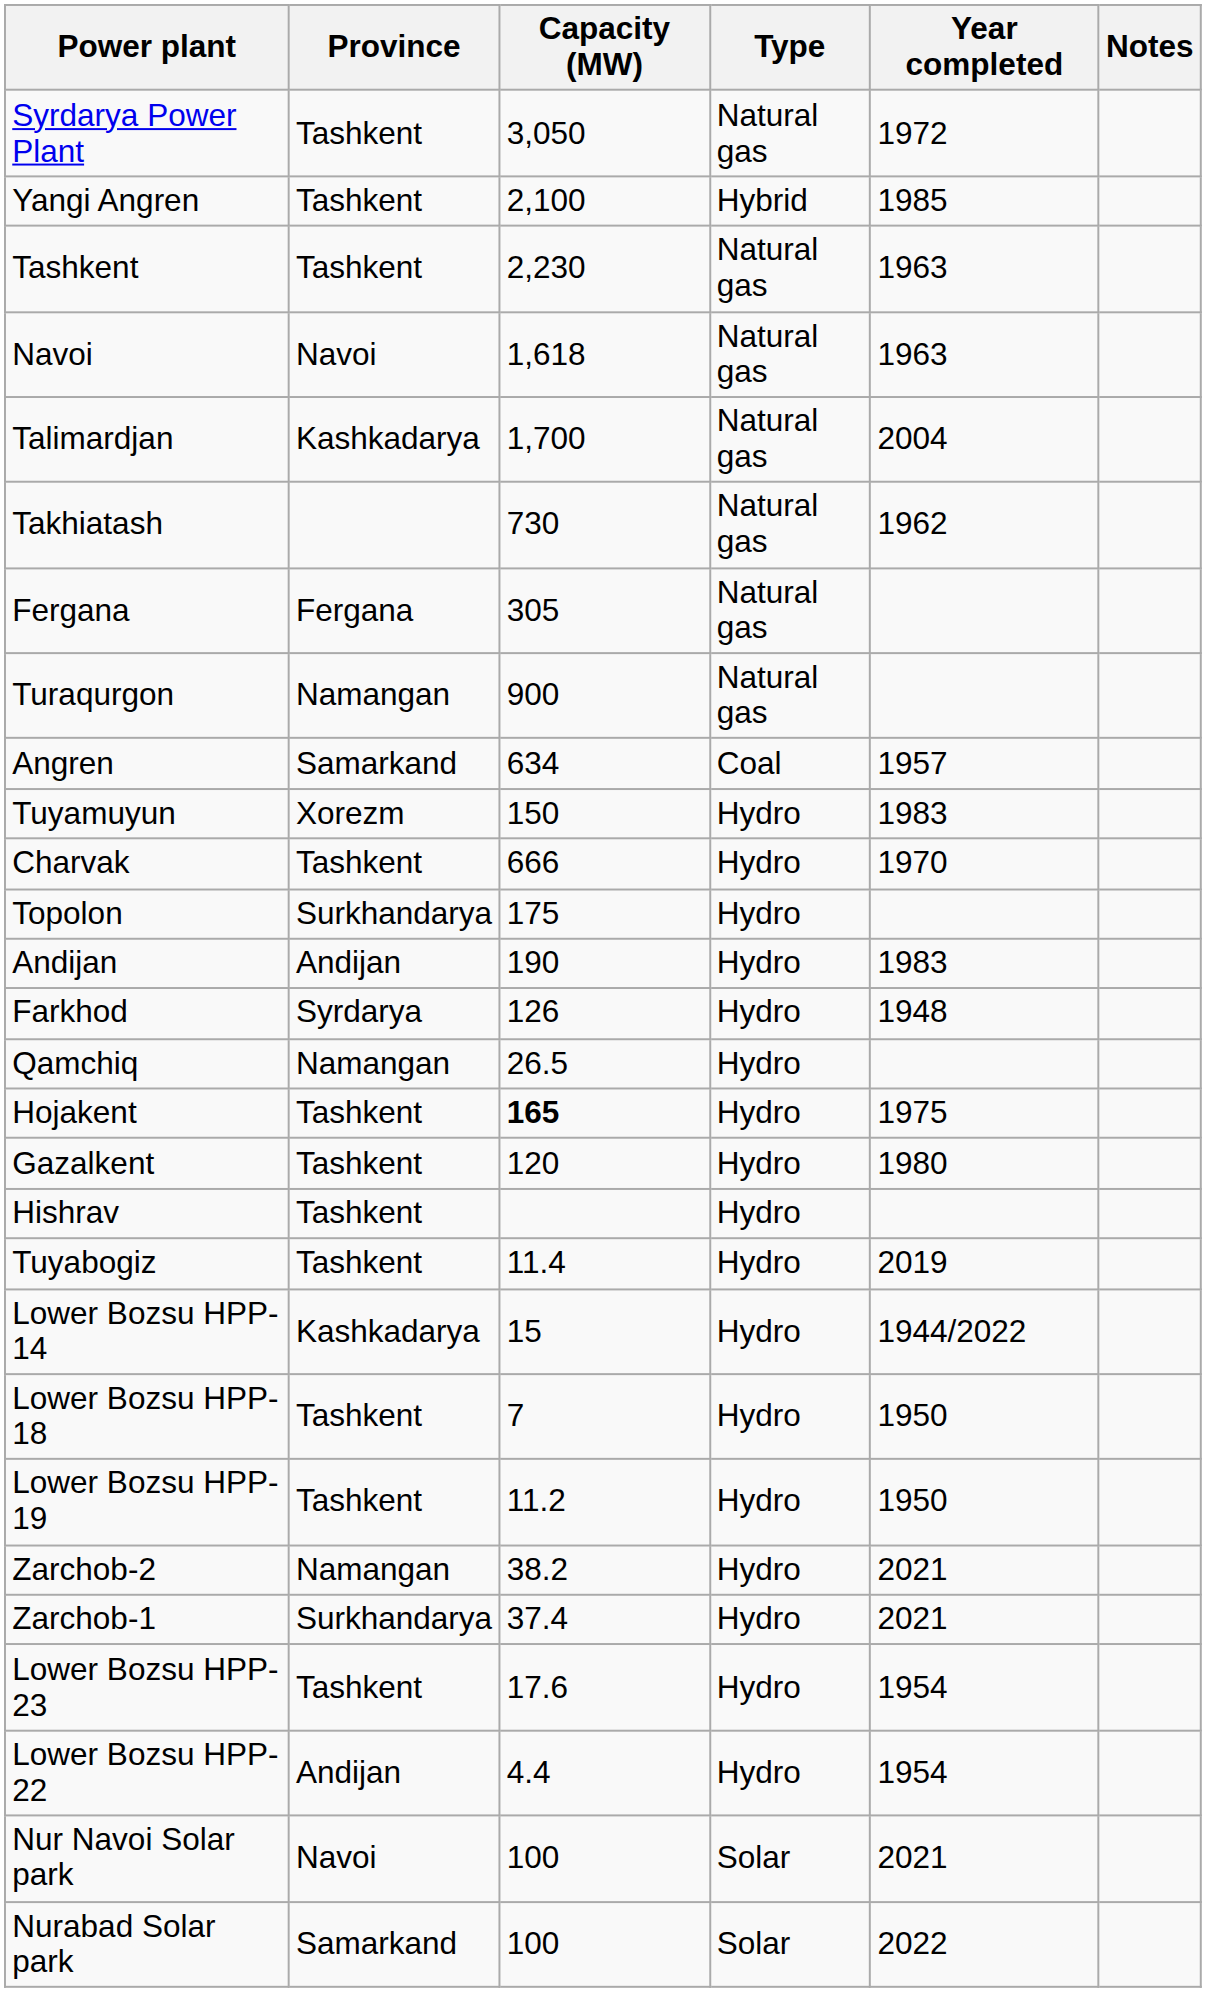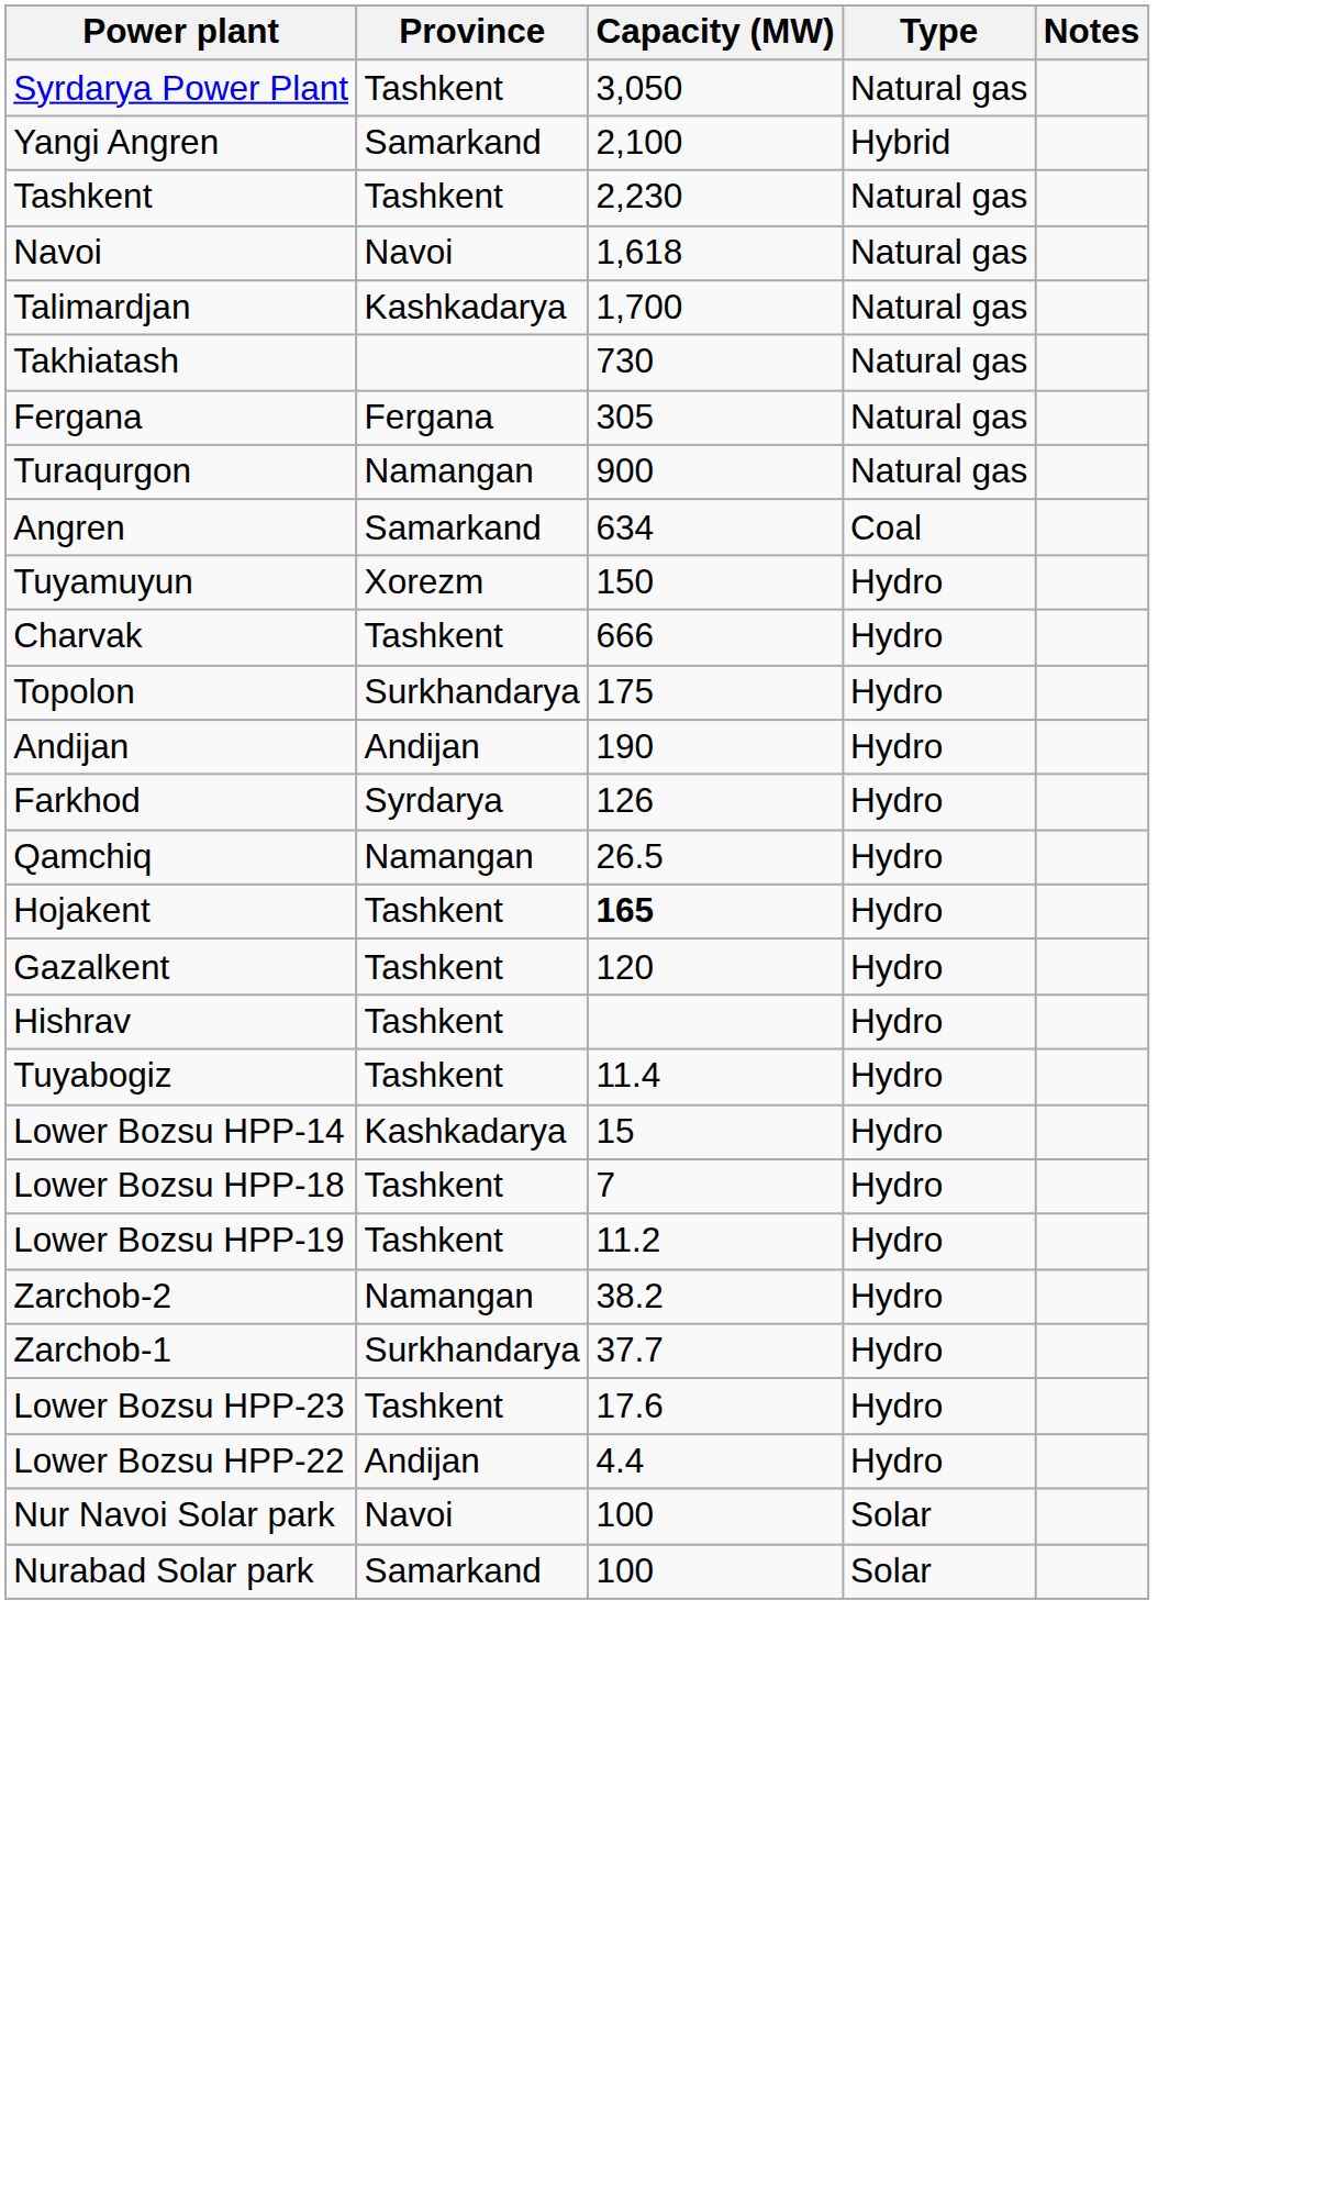 <table class="wikitable sortable">
 <tr>
 <th>Power plant</th>
 <th>Province</th>
 <th>Capacity (MW)</th>
 <th>Type</th>
-<th>Year completed</th>
 <th>Notes</th>
 </tr>
 <tr>
 <td><a href='#'>Syrdarya Power Plant</a></td>
 <td>Tashkent</td>
 <td>3,050</td>
 <td>Natural gas</td>
-<td>1972</td>
 <td></td>
 </tr>
 <tr>
 <td>Yangi Angren</td>
-<td>Tashkent</td>
+<td>Samarkand</td>
 <td>2,100</td>
 <td>Hybrid</td>
-<td>1985</td>
 <td></td>
 </tr>
 <tr>
 <td>Tashkent</td>
 <td>Tashkent</td>
 <td>2,230</td>
 <td>Natural gas</td>
-<td>1963</td>
 <td></td>
 </tr>
 <tr>
 <td>Navoi</td>
 <td>Navoi</td>
 <td>1,618</td>
 <td>Natural gas</td>
-<td>1963</td>
 <td></td>
 </tr>
 <tr>
 <td>Talimardjan</td>
 <td>Kashkadarya</td>
 <td>1,700</td>
 <td>Natural gas</td>
-<td>2004</td>
 <td></td>
 </tr>
 <tr>
 <td>Takhiatash</td>
 <td></td>
 <td>730</td>
 <td>Natural gas</td>
-<td>1962</td>
 <td></td>
 </tr>
 <tr>
 <td>Fergana</td>
 <td>Fergana</td>
 <td>305</td>
 <td>Natural gas</td>
 <td></td>
-<td></td>
 </tr>
 <tr>
 <td>Turaqurgon</td>
 <td>Namangan</td>
 <td>900</td>
 <td>Natural gas</td>
 <td></td>
-<td></td>
 </tr>
 <tr>
 <td>Angren</td>
 <td>Samarkand</td>
 <td>634</td>
 <td>Coal</td>
-<td>1957</td>
 <td></td>
 </tr>
 <tr>
 <td>Tuyamuyun</td>
 <td>Xorezm</td>
 <td>150</td>
 <td>Hydro</td>
-<td>1983</td>
 <td></td>
 </tr>
 <tr>
 <td>Charvak</td>
 <td>Tashkent</td>
 <td>666</td>
 <td>Hydro</td>
-<td>1970</td>
 <td></td>
 </tr>
 <tr>
 <td>Topolon</td>
 <td>Surkhandarya</td>
 <td>175</td>
 <td>Hydro</td>
 <td></td>
-<td></td>
 </tr>
 <tr>
 <td>Andijan</td>
 <td>Andijan</td>
 <td>190</td>
 <td>Hydro</td>
-<td>1983</td>
 <td></td>
 </tr>
 <tr>
 <td>Farkhod</td>
 <td>Syrdarya</td>
 <td>126</td>
 <td>Hydro</td>
-<td>1948</td>
 <td></td>
 </tr>
 <tr>
 <td>Qamchiq</td>
 <td>Namangan</td>
 <td>26.5</td>
 <td>Hydro</td>
 <td></td>
-<td></td>
 </tr>
 <tr>
 <td>Hojakent</td>
 <td>Tashkent</td>
 <td><strong>165</strong></td>
 <td>Hydro</td>
-<td>1975</td>
 <td></td>
 </tr>
 <tr>
 <td>Gazalkent</td>
 <td>Tashkent</td>
 <td>120</td>
 <td>Hydro</td>
-<td>1980</td>
 <td></td>
 </tr>
 <tr>
 <td>Hishrav</td>
 <td>Tashkent</td>
 <td></td>
 <td>Hydro</td>
 <td></td>
-<td></td>
 </tr>
 <tr>
 <td>Tuyabogiz</td>
 <td>Tashkent</td>
 <td>11.4</td>
 <td>Hydro</td>
-<td>2019</td>
 <td></td>
 </tr>
 <tr>
 <td>Lower Bozsu HPP-14</td>
 <td>Kashkadarya</td>
 <td>15</td>
 <td>Hydro</td>
-<td>1944/2022</td>
 <td></td>
 </tr>
 <tr>
 <td>Lower Bozsu HPP-18</td>
 <td>Tashkent</td>
 <td>7</td>
 <td>Hydro</td>
-<td>1950</td>
 <td></td>
 </tr>
 <tr>
 <td>Lower Bozsu HPP-19</td>
 <td>Tashkent</td>
 <td>11.2</td>
 <td>Hydro</td>
-<td>1950</td>
 <td></td>
 </tr>
 <tr>
 <td>Zarchob-2</td>
 <td>Namangan</td>
 <td>38.2</td>
 <td>Hydro</td>
-<td>2021</td>
 <td></td>
 </tr>
 <tr>
 <td>Zarchob-1</td>
 <td>Surkhandarya</td>
-<td>37.4</td>
+<td>37.7</td>
 <td>Hydro</td>
-<td>2021</td>
 <td></td>
 </tr>
 <tr>
 <td>Lower Bozsu HPP-23</td>
 <td>Tashkent</td>
 <td>17.6</td>
 <td>Hydro</td>
-<td>1954</td>
 <td></td>
 </tr>
 <tr>
 <td>Lower Bozsu HPP-22</td>
 <td>Andijan</td>
 <td>4.4</td>
 <td>Hydro</td>
-<td>1954</td>
 <td></td>
 </tr>
 <tr>
 <td>Nur Navoi Solar park</td>
 <td>Navoi</td>
 <td>100</td>
 <td>Solar</td>
-<td>2021</td>
 <td></td>
 </tr>
 <tr>
 <td>Nurabad Solar park</td>
 <td>Samarkand</td>
 <td>100</td>
 <td>Solar</td>
-<td>2022</td>
 <td></td>
 </tr>
 </table>
